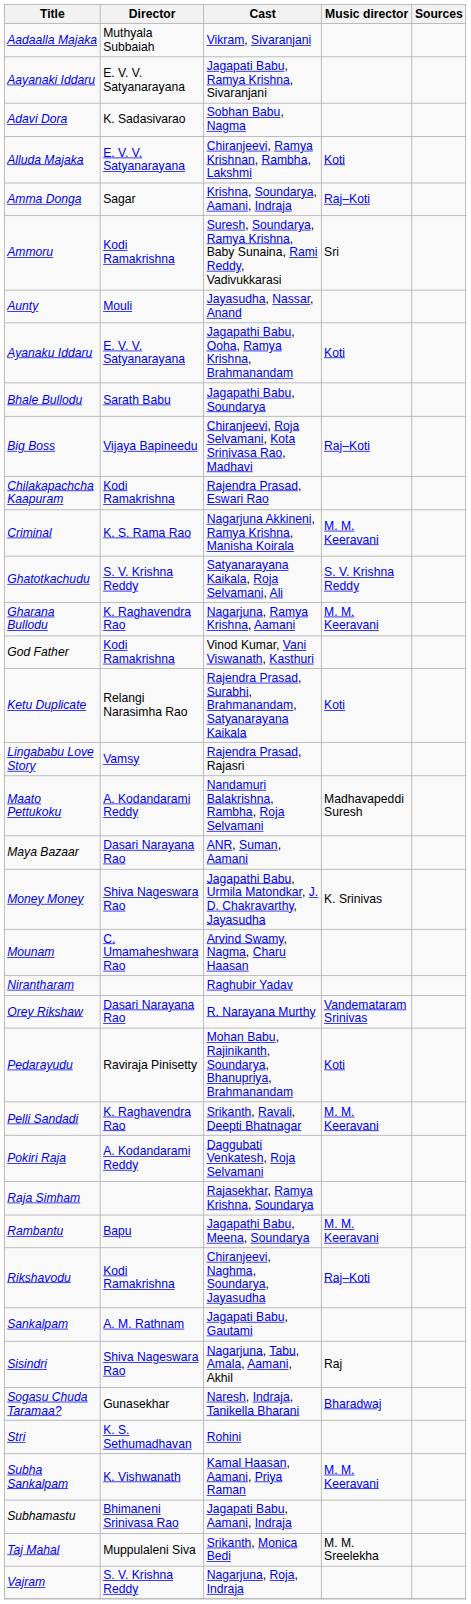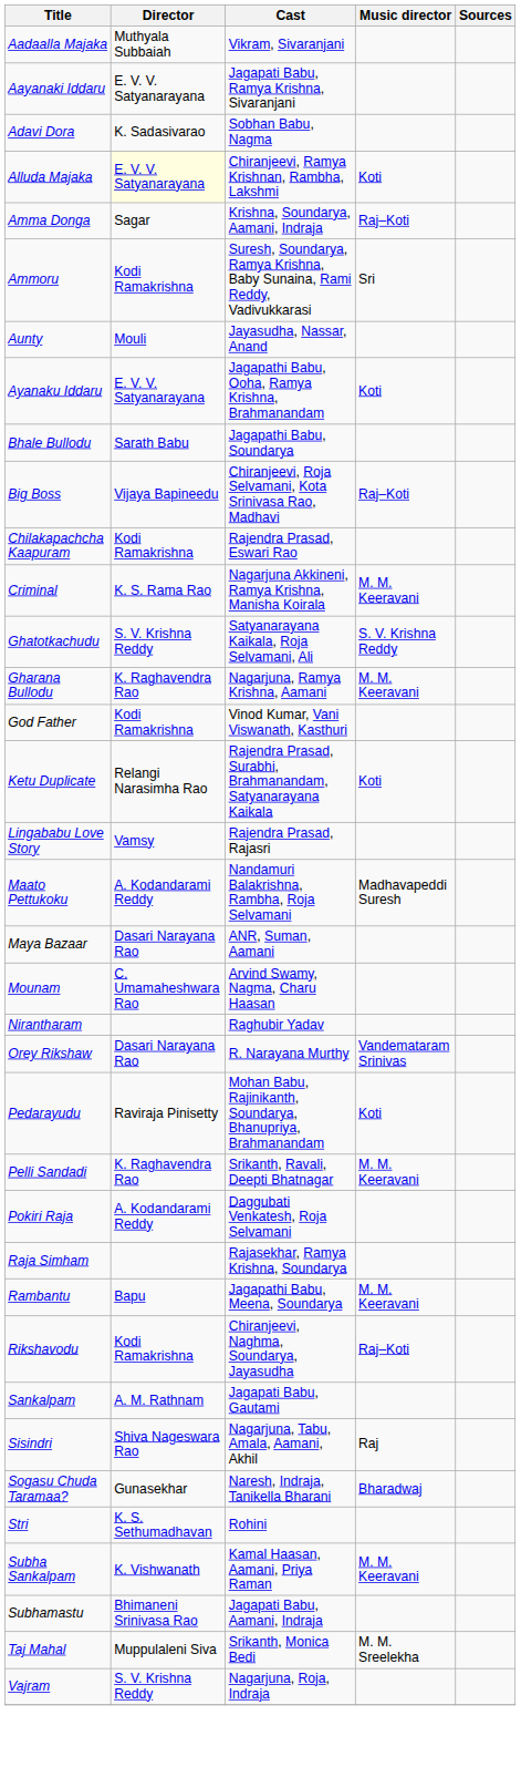 <table class="wikitable">
 <tr>
 <th>Title</th>
 <th>Director</th>
 <th>Cast</th>
 <th>Music director</th>
 <th>Sources</th>
 </tr>
 <tr>
 <td><em><a href='#'>Aadaalla Majaka</a></em></td>
 <td>Muthyala Subbaiah</td>
 <td><a href='#'>Vikram</a>, <a href='#'>Sivaranjani</a></td>
 <td></td>
 <td></td>
 </tr>
 <tr>
 <td><em><a href='#'>Aayanaki Iddaru</a></em></td>
 <td>E. V. V. Satyanarayana</td>
 <td><a href='#'>Jagapati Babu</a>, <a href='#'>Ramya Krishna</a>, Sivaranjani</td>
 <td></td>
 <td></td>
 </tr>
 <tr>
 <td><em><a href='#'>Adavi Dora</a></em></td>
 <td>K. Sadasivarao</td>
 <td><a href='#'>Sobhan Babu</a>, <a href='#'>Nagma</a></td>
 <td></td>
 <td></td>
 </tr>
 <tr>
 <td><em><a href='#'>Alluda Majaka</a></em></td>
-<td><a href='#'>E. V. V. Satyanarayana</a></td>
+<td style="background: lightyellow;"><a href='#'>E. V. V. Satyanarayana</a></td>
 <td><a href='#'>Chiranjeevi</a>, <a href='#'>Ramya Krishnan</a>, <a href='#'>Rambha</a>, <a href='#'>Lakshmi</a></td>
 <td><a href='#'>Koti</a></td>
 <td></td>
 </tr>
 <tr>
 <td><em><a href='#'>Amma Donga</a></em></td>
 <td>Sagar</td>
 <td><a href='#'>Krishna</a>, <a href='#'>Soundarya</a>, <a href='#'>Aamani</a>, <a href='#'>Indraja</a></td>
 <td><a href='#'>Raj–Koti</a></td>
 <td></td>
 </tr>
 <tr>
 <td><em><a href='#'>Ammoru</a></em></td>
 <td><a href='#'>Kodi Ramakrishna</a></td>
 <td><a href='#'>Suresh</a>, <a href='#'>Soundarya</a>, <a href='#'>Ramya Krishna</a>, Baby Sunaina, <a href='#'>Rami Reddy</a>, Vadivukkarasi</td>
 <td>Sri</td>
 <td></td>
 </tr>
 <tr>
 <td><em><a href='#'>Aunty</a></em></td>
 <td><a href='#'>Mouli</a></td>
 <td><a href='#'>Jayasudha</a>, <a href='#'>Nassar</a>, <a href='#'>Anand</a></td>
 <td></td>
 <td></td>
 </tr>
 <tr>
 <td><em><a href='#'>Ayanaku Iddaru</a></em></td>
 <td><a href='#'>E. V. V. Satyanarayana</a></td>
 <td><a href='#'>Jagapathi Babu</a>, <a href='#'>Ooha</a>, <a href='#'>Ramya Krishna</a>, <a href='#'>Brahmanandam</a></td>
 <td><a href='#'>Koti</a></td>
 <td></td>
 </tr>
 <tr>
 <td><em><a href='#'>Bhale Bullodu</a></em></td>
 <td><a href='#'>Sarath Babu</a></td>
 <td><a href='#'>Jagapathi Babu</a>, <a href='#'>Soundarya</a></td>
 <td></td>
 <td></td>
 </tr>
 <tr>
 <td><em><a href='#'>Big Boss</a></em></td>
 <td><a href='#'>Vijaya Bapineedu</a></td>
 <td><a href='#'>Chiranjeevi</a>, <a href='#'>Roja Selvamani</a>, <a href='#'>Kota Srinivasa Rao</a>, <a href='#'>Madhavi</a></td>
 <td><a href='#'>Raj–Koti</a></td>
 <td></td>
 </tr>
 <tr>
 <td><em><a href='#'>Chilakapachcha Kaapuram</a></em></td>
 <td><a href='#'>Kodi Ramakrishna</a></td>
 <td><a href='#'>Rajendra Prasad</a>, <a href='#'>Eswari Rao</a></td>
 <td></td>
 <td></td>
 </tr>
 <tr>
 <td><em><a href='#'>Criminal</a></em></td>
 <td><a href='#'>K. S. Rama Rao</a></td>
 <td><a href='#'>Nagarjuna Akkineni</a>, <a href='#'>Ramya Krishna</a>, <a href='#'>Manisha Koirala</a></td>
 <td><a href='#'>M. M. Keeravani</a></td>
 <td></td>
 </tr>
 <tr>
 <td><em><a href='#'>Ghatotkachudu</a></em></td>
 <td><a href='#'>S. V. Krishna Reddy</a></td>
 <td><a href='#'>Satyanarayana Kaikala</a>, <a href='#'>Roja Selvamani</a>, <a href='#'>Ali</a></td>
 <td><a href='#'>S. V. Krishna Reddy</a></td>
 <td></td>
 </tr>
 <tr>
 <td><em><a href='#'>Gharana Bullodu</a></em></td>
 <td><a href='#'>K. Raghavendra Rao</a></td>
 <td><a href='#'>Nagarjuna</a>, <a href='#'>Ramya Krishna</a>, <a href='#'>Aamani</a></td>
 <td><a href='#'>M. M. Keeravani</a></td>
 <td></td>
 </tr>
 <tr>
 <td><em>God Father</em></td>
 <td><a href='#'>Kodi Ramakrishna</a></td>
 <td>Vinod Kumar, <a href='#'>Vani Viswanath</a>, <a href='#'>Kasthuri</a></td>
 <td></td>
 <td></td>
 </tr>
 <tr>
 <td><em><a href='#'>Ketu Duplicate</a></em></td>
 <td>Relangi Narasimha Rao</td>
 <td><a href='#'>Rajendra Prasad</a>, <a href='#'>Surabhi</a>, <a href='#'>Brahmanandam</a>, <a href='#'>Satyanarayana Kaikala</a></td>
 <td><a href='#'>Koti</a></td>
 <td></td>
 </tr>
 <tr>
 <td><em><a href='#'>Lingababu Love Story</a></em></td>
 <td><a href='#'>Vamsy</a></td>
 <td><a href='#'>Rajendra Prasad</a>, Rajasri</td>
 <td></td>
 <td></td>
 </tr>
 <tr>
 <td><em><a href='#'>Maato Pettukoku</a></em></td>
 <td><a href='#'>A. Kodandarami Reddy</a></td>
 <td><a href='#'>Nandamuri Balakrishna</a>, <a href='#'>Rambha</a>, <a href='#'>Roja Selvamani</a></td>
 <td>Madhavapeddi Suresh</td>
 <td></td>
 </tr>
 <tr>
 <td><em>Maya Bazaar</em></td>
 <td><a href='#'>Dasari Narayana Rao</a></td>
 <td><a href='#'>ANR</a>, <a href='#'>Suman</a>, <a href='#'>Aamani</a></td>
 <td></td>
-<td></td>
-</tr>
-<tr>
-<td><em><a href='#'>Money Money</a></em></td>
-<td><a href='#'>Shiva Nageswara Rao</a></td>
-<td><a href='#'>Jagapathi Babu</a>, <a href='#'>Urmila Matondkar</a>, <a href='#'>J. D. Chakravarthy</a>, <a href='#'>Jayasudha</a></td>
-<td>K. Srinivas</td>
 <td></td>
 </tr>
 <tr>
 <td><em><a href='#'>Mounam</a></em></td>
 <td><a href='#'>C. Umamaheshwara Rao</a></td>
 <td><a href='#'>Arvind Swamy</a>, <a href='#'>Nagma</a>, <a href='#'>Charu Haasan</a></td>
 <td></td>
 <td></td>
 </tr>
 <tr>
 <td><em><a href='#'>Nirantharam</a></em></td>
 <td></td>
 <td><a href='#'>Raghubir Yadav</a></td>
 <td></td>
 <td></td>
 </tr>
 <tr>
 <td><em><a href='#'>Orey Rikshaw</a></em></td>
 <td><a href='#'>Dasari Narayana Rao</a></td>
 <td><a href='#'>R. Narayana Murthy</a></td>
 <td><a href='#'>Vandemataram Srinivas</a></td>
 </tr>
 <tr>
 <td><em><a href='#'>Pedarayudu</a></em></td>
 <td>Raviraja Pinisetty</td>
 <td><a href='#'>Mohan Babu</a>, <a href='#'>Rajinikanth</a>, <a href='#'>Soundarya</a>, <a href='#'>Bhanupriya</a>, <a href='#'>Brahmanandam</a></td>
 <td><a href='#'>Koti</a></td>
 <td></td>
 </tr>
 <tr>
 <td><em><a href='#'>Pelli Sandadi</a></em></td>
 <td><a href='#'>K. Raghavendra Rao</a></td>
 <td><a href='#'>Srikanth</a>, <a href='#'>Ravali</a>, <a href='#'>Deepti Bhatnagar</a></td>
 <td><a href='#'>M. M. Keeravani</a></td>
 <td></td>
 </tr>
 <tr>
 <td><em><a href='#'>Pokiri Raja</a></em></td>
 <td><a href='#'>A. Kodandarami Reddy</a></td>
 <td><a href='#'>Daggubati Venkatesh</a>, <a href='#'>Roja Selvamani</a></td>
 <td></td>
 <td></td>
 </tr>
 <tr>
 <td><em><a href='#'>Raja Simham</a></em></td>
 <td></td>
 <td><a href='#'>Rajasekhar</a>, <a href='#'>Ramya Krishna</a>, <a href='#'>Soundarya</a></td>
 <td></td>
 <td></td>
 </tr>
 <tr>
 <td><em><a href='#'>Rambantu</a></em></td>
 <td><a href='#'>Bapu</a></td>
 <td><a href='#'>Jagapathi Babu</a>, <a href='#'>Meena</a>, <a href='#'>Soundarya</a></td>
 <td><a href='#'>M. M. Keeravani</a></td>
 <td></td>
 </tr>
 <tr>
 <td><em><a href='#'>Rikshavodu</a></em></td>
 <td><a href='#'>Kodi Ramakrishna</a></td>
 <td><a href='#'>Chiranjeevi</a>, <a href='#'>Naghma</a>, <a href='#'>Soundarya</a>, <a href='#'>Jayasudha</a></td>
 <td><a href='#'>Raj–Koti</a></td>
 <td></td>
 </tr>
 <tr>
 <td><em><a href='#'>Sankalpam</a></em></td>
 <td><a href='#'>A. M. Rathnam</a></td>
 <td><a href='#'>Jagapati Babu</a>, <a href='#'>Gautami</a></td>
 <td></td>
 <td></td>
 </tr>
 <tr>
 <td><em><a href='#'>Sisindri</a></em></td>
 <td><a href='#'>Shiva Nageswara Rao</a></td>
 <td><a href='#'>Nagarjuna</a>, <a href='#'>Tabu</a>, <a href='#'>Amala</a>, <a href='#'>Aamani</a>, Akhil</td>
 <td>Raj</td>
 <td></td>
 </tr>
 <tr>
 <td><em><a href='#'>Sogasu Chuda Taramaa?</a></em></td>
 <td>Gunasekhar</td>
 <td><a href='#'>Naresh</a>, <a href='#'>Indraja</a>, <a href='#'>Tanikella Bharani</a></td>
 <td><a href='#'>Bharadwaj</a></td>
 <td></td>
 </tr>
 <tr>
 <td><em><a href='#'>Stri</a></em></td>
 <td><a href='#'>K. S. Sethumadhavan</a></td>
 <td><a href='#'>Rohini</a></td>
 <td></td>
 <td></td>
 </tr>
 <tr>
 <td><em><a href='#'>Subha Sankalpam</a></em></td>
 <td><a href='#'>K. Vishwanath</a></td>
 <td><a href='#'>Kamal Haasan</a>, <a href='#'>Aamani</a>, <a href='#'>Priya Raman</a></td>
 <td><a href='#'>M. M. Keeravani</a></td>
 <td></td>
 </tr>
 <tr>
 <td><em>Subhamastu</em></td>
 <td><a href='#'>Bhimaneni Srinivasa Rao</a></td>
 <td><a href='#'>Jagapati Babu</a>, <a href='#'>Aamani</a>, <a href='#'>Indraja</a></td>
 <td></td>
 <td></td>
 </tr>
 <tr>
 <td><em><a href='#'>Taj Mahal</a></em></td>
 <td>Muppulaleni Siva</td>
 <td><a href='#'>Srikanth</a>, <a href='#'>Monica Bedi</a></td>
 <td>M. M. Sreelekha</td>
 <td></td>
 </tr>
 <tr>
 <td><em><a href='#'>Vajram</a></em></td>
 <td><a href='#'>S. V. Krishna Reddy</a></td>
 <td><a href='#'>Nagarjuna</a>, <a href='#'>Roja</a>, <a href='#'>Indraja</a></td>
 <td></td>
 <td></td>
 </tr>
 <tr>
 </tr>
 </table>
